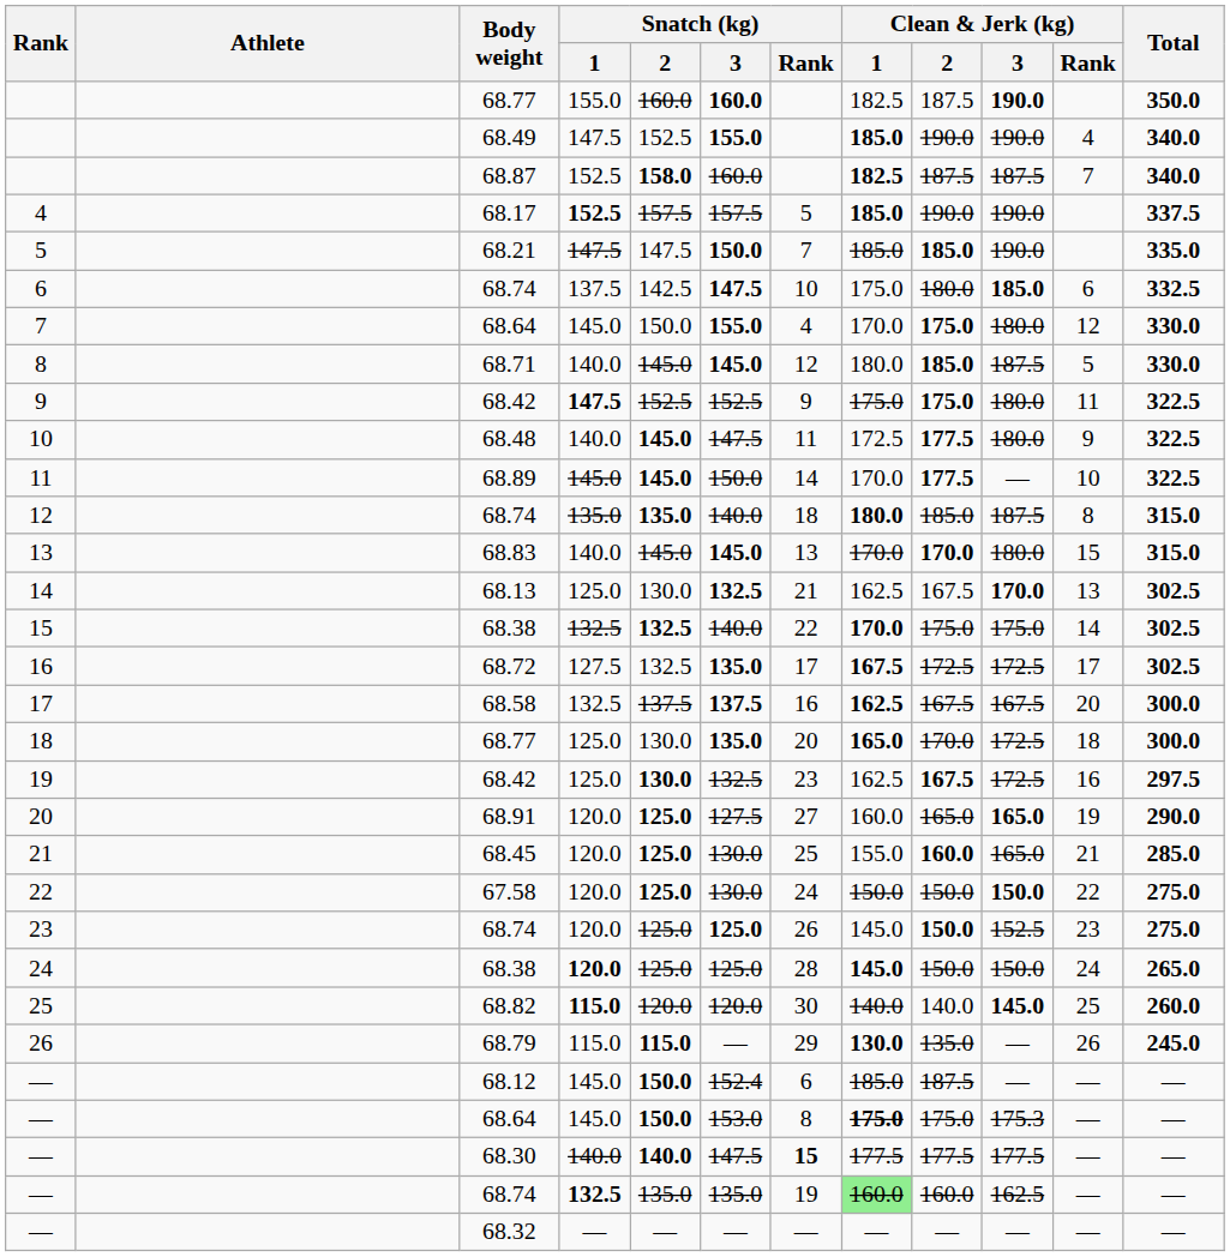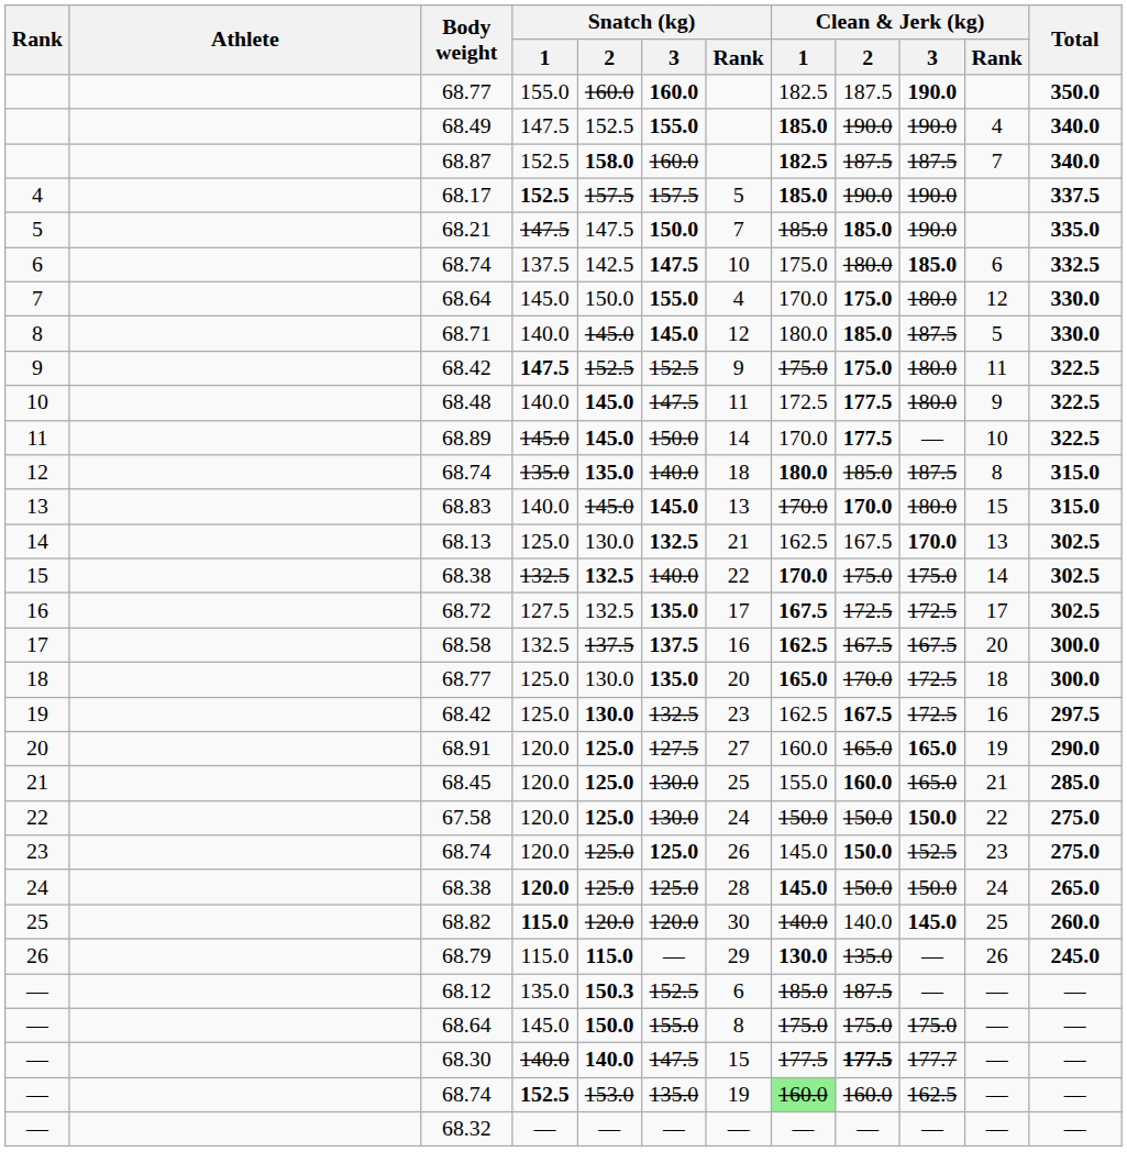 <table class = "wikitable" style="text-align:center;">
 <tr>
 <th rowspan=2 width=40>Rank</th>
 <th rowspan=2 width=250>Athlete</th>
 <th rowspan=2 width=60>Body weight</th>
 <th colspan=4>Snatch (kg)</th>
 <th colspan=4>Clean & Jerk (kg)</th>
 <th rowspan=2 width=60>Total</th>
 </tr>
 <tr>
 <th width=40>1</th>
 <th width=40>2</th>
 <th width=40>3</th>
 <th width=40>Rank</th>
 <th width=40>1</th>
 <th width=40>2</th>
 <th width=40>3</th>
 <th width=40>Rank</th>
 </tr>
 <tr>
 <td></td>
 <td align=left></td>
 <td>68.77</td>
 <td>155.0</td>
 <td><s>160.0 </s></td>
 <td><strong>160.0</strong></td>
 <td></td>
 <td>182.5</td>
 <td>187.5</td>
 <td><strong>190.0</strong></td>
 <td></td>
 <td><strong>350.0  </strong></td>
 </tr>
 <tr>
 <td></td>
 <td align=left></td>
 <td>68.49</td>
 <td>147.5</td>
 <td>152.5</td>
 <td><strong>155.0</strong></td>
 <td></td>
 <td><strong>185.0</strong></td>
 <td><s>190.0 </s></td>
 <td><s>190.0 </s></td>
 <td>4</td>
 <td><strong>340.0  </strong></td>
 </tr>
 <tr>
 <td></td>
 <td align=left></td>
 <td>68.87</td>
 <td>152.5</td>
 <td><strong>158.0</strong></td>
 <td><s>160.0 </s></td>
 <td></td>
 <td><strong>182.5</strong></td>
 <td><s>187.5 </s></td>
 <td><s>187.5 </s></td>
 <td>7</td>
 <td><strong>340.0  </strong></td>
 </tr>
 <tr>
 <td>4</td>
 <td align=left></td>
 <td>68.17</td>
 <td><strong>152.5</strong></td>
 <td><s>157.5 </s></td>
 <td><s>157.5 </s></td>
 <td>5</td>
 <td><strong>185.0</strong></td>
 <td><s>190.0 </s></td>
 <td><s>190.0 </s></td>
 <td></td>
 <td><strong>337.5  </strong></td>
 </tr>
 <tr>
 <td>5</td>
 <td align=left></td>
 <td>68.21</td>
 <td><s>147.5 </s></td>
 <td>147.5</td>
 <td><strong>150.0</strong></td>
 <td>7</td>
 <td><s>185.0 </s></td>
 <td><strong>185.0</strong></td>
 <td><s>190.0 </s></td>
 <td></td>
 <td><strong>335.0  </strong></td>
 </tr>
 <tr>
 <td>6</td>
 <td align=left></td>
 <td>68.74</td>
 <td>137.5</td>
 <td>142.5</td>
 <td><strong>147.5</strong></td>
 <td>10</td>
 <td>175.0</td>
 <td><s>180.0 </s></td>
 <td><strong>185.0</strong></td>
 <td>6</td>
 <td><strong>332.5  </strong></td>
 </tr>
 <tr>
 <td>7</td>
 <td align=left></td>
 <td>68.64</td>
 <td>145.0</td>
 <td>150.0</td>
 <td><strong>155.0</strong></td>
 <td>4</td>
 <td>170.0</td>
 <td><strong>175.0</strong></td>
 <td><s>180.0 </s></td>
 <td>12</td>
 <td><strong>330.0  </strong></td>
 </tr>
 <tr>
 <td>8</td>
 <td align=left></td>
 <td>68.71</td>
 <td>140.0</td>
 <td><s>145.0 </s></td>
 <td><strong>145.0</strong></td>
 <td>12</td>
 <td>180.0</td>
 <td><strong>185.0</strong></td>
 <td><s>187.5 </s></td>
 <td>5</td>
 <td><strong>330.0  </strong></td>
 </tr>
 <tr>
 <td>9</td>
 <td align=left></td>
 <td>68.42</td>
 <td><strong>147.5</strong></td>
 <td><s>152.5 </s></td>
 <td><s>152.5 </s></td>
 <td>9</td>
 <td><s>175.0 </s></td>
 <td><strong>175.0</strong></td>
 <td><s>180.0 </s></td>
 <td>11</td>
 <td><strong>322.5  </strong></td>
 </tr>
 <tr>
 <td>10</td>
 <td align=left></td>
 <td>68.48</td>
 <td>140.0</td>
 <td><strong>145.0</strong></td>
 <td><s>147.5 </s></td>
 <td>11</td>
 <td>172.5</td>
 <td><strong>177.5</strong></td>
 <td><s>180.0 </s></td>
 <td>9</td>
 <td><strong>322.5  </strong></td>
 </tr>
 <tr>
 <td>11</td>
 <td align=left></td>
 <td>68.89</td>
 <td><s>145.0 </s></td>
 <td><strong>145.0</strong></td>
 <td><s>150.0 </s></td>
 <td>14</td>
 <td>170.0</td>
 <td><strong>177.5</strong></td>
 <td>—</td>
 <td>10</td>
 <td><strong>322.5  </strong></td>
 </tr>
 <tr>
 <td>12</td>
 <td align=left></td>
 <td>68.74</td>
 <td><s>135.0 </s></td>
 <td><strong>135.0</strong></td>
 <td><s>140.0 </s></td>
 <td>18</td>
 <td><strong>180.0</strong></td>
 <td><s>185.0 </s></td>
 <td><s>187.5 </s></td>
 <td>8</td>
 <td><strong>315.0  </strong></td>
 </tr>
 <tr>
 <td>13</td>
 <td align=left></td>
 <td>68.83</td>
 <td>140.0</td>
 <td><s>145.0 </s></td>
 <td><strong>145.0</strong></td>
 <td>13</td>
 <td><s>170.0 </s></td>
 <td><strong>170.0</strong></td>
 <td><s>180.0 </s></td>
 <td>15</td>
 <td><strong>315.0  </strong></td>
 </tr>
 <tr>
 <td>14</td>
 <td align=left></td>
 <td>68.13</td>
 <td>125.0</td>
 <td>130.0</td>
 <td><strong>132.5</strong></td>
 <td>21</td>
 <td>162.5</td>
 <td>167.5</td>
 <td><strong>170.0</strong></td>
 <td>13</td>
 <td><strong>302.5  </strong></td>
 </tr>
 <tr>
 <td>15</td>
 <td align=left></td>
 <td>68.38</td>
 <td><s>132.5 </s></td>
 <td><strong>132.5</strong></td>
 <td><s>140.0 </s></td>
 <td>22</td>
 <td><strong>170.0</strong></td>
 <td><s>175.0 </s></td>
 <td><s>175.0 </s></td>
 <td>14</td>
 <td><strong>302.5  </strong></td>
 </tr>
 <tr>
 <td>16</td>
 <td align=left></td>
 <td>68.72</td>
 <td>127.5</td>
 <td>132.5</td>
 <td><strong>135.0</strong></td>
 <td>17</td>
 <td><strong>167.5</strong></td>
 <td><s>172.5 </s></td>
 <td><s>172.5 </s></td>
 <td>17</td>
 <td><strong>302.5  </strong></td>
 </tr>
 <tr>
 <td>17</td>
 <td align=left></td>
 <td>68.58</td>
 <td>132.5</td>
 <td><s>137.5 </s></td>
 <td><strong>137.5</strong></td>
 <td>16</td>
 <td><strong>162.5</strong></td>
 <td><s>167.5 </s></td>
 <td><s>167.5 </s></td>
 <td>20</td>
 <td><strong>300.0  </strong></td>
 </tr>
 <tr>
 <td>18</td>
 <td align=left></td>
 <td>68.77</td>
 <td>125.0</td>
 <td>130.0</td>
 <td><strong>135.0</strong></td>
 <td>20</td>
 <td><strong>165.0</strong></td>
 <td><s>170.0 </s></td>
 <td><s>172.5 </s></td>
 <td>18</td>
 <td><strong>300.0  </strong></td>
 </tr>
 <tr>
 <td>19</td>
 <td align=left></td>
 <td>68.42</td>
 <td>125.0</td>
 <td><strong>130.0</strong></td>
 <td><s>132.5 </s></td>
 <td>23</td>
 <td>162.5</td>
 <td><strong>167.5</strong></td>
 <td><s>172.5 </s></td>
 <td>16</td>
 <td><strong>297.5  </strong></td>
 </tr>
 <tr>
 <td>20</td>
 <td align=left></td>
 <td>68.91</td>
 <td>120.0</td>
 <td><strong>125.0</strong></td>
 <td><s>127.5 </s></td>
 <td>27</td>
 <td>160.0</td>
 <td><s>165.0 </s></td>
 <td><strong>165.0</strong></td>
 <td>19</td>
 <td><strong>290.0  </strong></td>
 </tr>
 <tr>
 <td>21</td>
 <td align=left></td>
 <td>68.45</td>
 <td>120.0</td>
 <td><strong>125.0</strong></td>
 <td><s>130.0 </s></td>
 <td>25</td>
 <td>155.0</td>
 <td><strong>160.0</strong></td>
 <td><s>165.0 </s></td>
 <td>21</td>
 <td><strong>285.0  </strong></td>
 </tr>
 <tr>
 <td>22</td>
 <td align=left></td>
 <td>67.58</td>
 <td>120.0</td>
 <td><strong>125.0</strong></td>
 <td><s>130.0 </s></td>
 <td>24</td>
 <td><s>150.0 </s></td>
 <td><s>150.0 </s></td>
 <td><strong>150.0</strong></td>
 <td>22</td>
 <td><strong>275.0  </strong></td>
 </tr>
 <tr>
 <td>23</td>
 <td align=left></td>
 <td>68.74</td>
 <td>120.0</td>
 <td><s>125.0 </s></td>
 <td><strong>125.0</strong></td>
 <td>26</td>
 <td>145.0</td>
 <td><strong>150.0</strong></td>
 <td><s>152.5 </s></td>
 <td>23</td>
 <td><strong>275.0  </strong></td>
 </tr>
 <tr>
 <td>24</td>
 <td align=left></td>
 <td>68.38</td>
 <td><strong>120.0</strong></td>
 <td><s>125.0 </s></td>
 <td><s>125.0 </s></td>
 <td>28</td>
 <td><strong>145.0</strong></td>
 <td><s>150.0 </s></td>
 <td><s>150.0 </s></td>
 <td>24</td>
 <td><strong>265.0  </strong></td>
 </tr>
 <tr>
 <td>25</td>
 <td align=left></td>
 <td>68.82</td>
 <td><strong>115.0</strong></td>
 <td><s>120.0 </s></td>
 <td><s>120.0 </s></td>
 <td>30</td>
 <td><s>140.0 </s></td>
 <td>140.0</td>
 <td><strong>145.0</strong></td>
 <td>25</td>
 <td><strong>260.0  </strong></td>
 </tr>
 <tr>
 <td>26</td>
 <td align=left></td>
 <td>68.79</td>
 <td>115.0</td>
 <td><strong>115.0</strong></td>
 <td>—</td>
 <td>29</td>
 <td><strong>130.0</strong></td>
 <td><s>135.0 </s></td>
 <td>—</td>
 <td>26</td>
 <td><strong>245.0  </strong></td>
 </tr>
 <tr>
 <td>—</td>
 <td align=left></td>
 <td>68.12</td>
-<td>145.0</td>
-<td><strong>150.0</strong></td>
-<td><s>152.4 </s></td>
+<td>135.0</td>
+<td><strong>150.3</strong></td>
+<td><s>152.5 </s></td>
 <td>6</td>
 <td><s>185.0 </s></td>
 <td><s>187.5 </s></td>
 <td>—</td>
 <td>—</td>
 <td>—</td>
 </tr>
 <tr>
 <td>—</td>
 <td align=left></td>
 <td>68.64</td>
 <td>145.0</td>
 <td><strong>150.0</strong></td>
-<td><s>153.0 </s></td>
+<td><s>155.0 </s></td>
 <td>8</td>
-<td><strong><s>175.0 </s></strong></td>
 <td><s>175.0 </s></td>
-<td><s>175.3 </s></td>
+<td><s>175.0 </s></td>
+<td><s>175.0 </s></td>
 <td>—</td>
 <td>—</td>
 </tr>
 <tr>
 <td>—</td>
 <td align=left></td>
 <td>68.30</td>
 <td><s>140.0 </s></td>
 <td><strong>140.0</strong></td>
 <td><s>147.5 </s></td>
-<td><strong>15</strong></td>
+<td>15</td>
 <td><s>177.5 </s></td>
-<td><s>177.5 </s></td>
-<td><s>177.5 </s></td>
+<td><strong><s>177.5 </s></strong></td>
+<td><s>177.7 </s></td>
 <td>—</td>
 <td>—</td>
 </tr>
 <tr>
 <td>—</td>
 <td align=left></td>
 <td>68.74</td>
-<td><strong>132.5</strong></td>
-<td><s>135.0 </s></td>
+<td><strong>152.5</strong></td>
+<td><s>153.0 </s></td>
 <td><s>135.0 </s></td>
 <td>19</td>
 <td style="background: lightgreen;"><s>160.0 </s></td>
 <td><s>160.0 </s></td>
 <td><s>162.5 </s></td>
 <td>—</td>
 <td>—</td>
 </tr>
 <tr>
 <td>—</td>
 <td align=left></td>
 <td>68.32</td>
 <td>—</td>
 <td>—</td>
 <td>—</td>
 <td>—</td>
 <td>—</td>
 <td>—</td>
 <td>—</td>
 <td>—</td>
 <td>—</td>
 </tr>
 </table>
